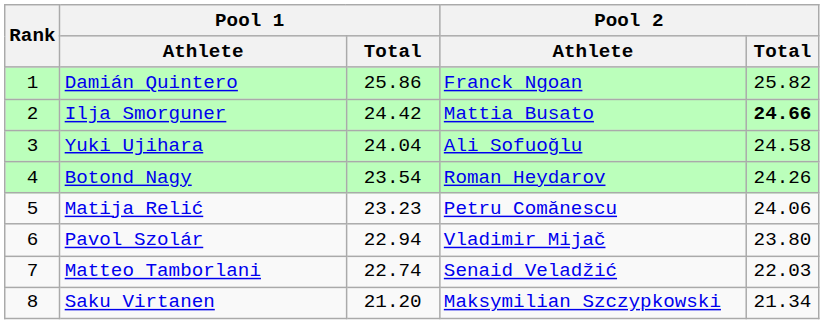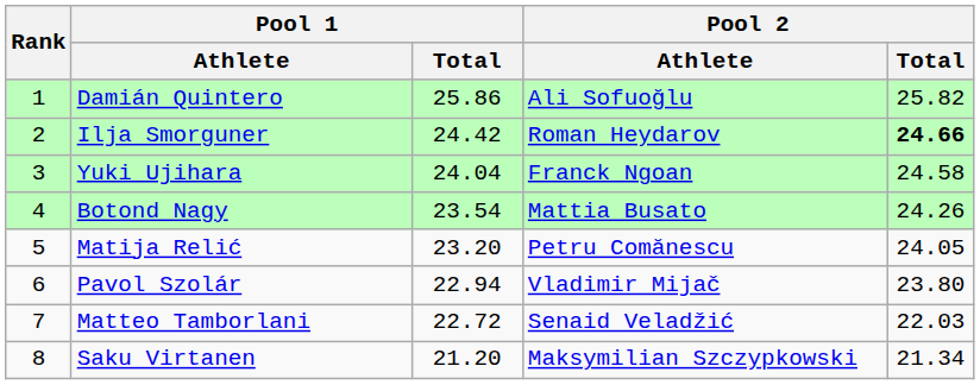 <table class="wikitable" style="text-align:center;">
 <tr>
 <th rowspan=2>Rank</th>
 <th colspan=2 width=250>Pool 1</th>
 <th colspan=2 width=250>Pool 2</th>
 </tr>
 <tr>
 <th>Athlete</th>
 <th>Total</th>
 <th>Athlete</th>
 <th>Total</th>
 </tr>
 <tr bgcolor=bbffbb>
 <td>1</td>
 <td align=left> <a href='#'>Damián Quintero</a></td>
 <td>25.86</td>
-<td align=left> <a href='#'>Franck Ngoan</a></td>
+<td align=left> <a href='#'>Ali Sofuoğlu</a></td>
 <td>25.82</td>
 </tr>
 <tr bgcolor=bbffbb>
 <td>2</td>
 <td align=left> <a href='#'>Ilja Smorguner</a></td>
 <td>24.42</td>
-<td align=left> <a href='#'>Mattia Busato</a></td>
+<td align=left> <a href='#'>Roman Heydarov</a></td>
 <td><strong>24.66</strong></td>
 </tr>
 <tr bgcolor=bbffbb>
 <td>3</td>
 <td align=left> <a href='#'>Yuki Ujihara</a></td>
 <td>24.04</td>
-<td align=left> <a href='#'>Ali Sofuoğlu</a></td>
+<td align=left> <a href='#'>Franck Ngoan</a></td>
 <td>24.58</td>
 </tr>
 <tr bgcolor=bbffbb>
 <td>4</td>
 <td align=left> <a href='#'>Botond Nagy</a></td>
 <td>23.54</td>
-<td align=left> <a href='#'>Roman Heydarov</a></td>
+<td align=left> <a href='#'>Mattia Busato</a></td>
 <td>24.26</td>
 </tr>
 <tr>
 <td>5</td>
 <td align=left> <a href='#'>Matija Relić</a></td>
-<td>23.23</td>
+<td>23.20</td>
 <td align=left> <a href='#'>Petru Comănescu</a></td>
-<td>24.06</td>
+<td>24.05</td>
 </tr>
 <tr>
 <td>6</td>
 <td align=left> <a href='#'>Pavol Szolár</a></td>
 <td>22.94</td>
 <td align=left> <a href='#'>Vladimir Mijač</a></td>
 <td>23.80</td>
 </tr>
 <tr>
 <td>7</td>
 <td align=left> <a href='#'>Matteo Tamborlani</a></td>
-<td>22.74</td>
+<td>22.72</td>
 <td align=left> <a href='#'>Senaid Veladžić</a></td>
 <td>22.03</td>
 </tr>
 <tr>
 <td>8</td>
 <td align=left> <a href='#'>Saku Virtanen</a></td>
 <td>21.20</td>
 <td align=left> <a href='#'>Maksymilian Szczypkowski</a></td>
 <td>21.34</td>
 </tr>
 </table>
